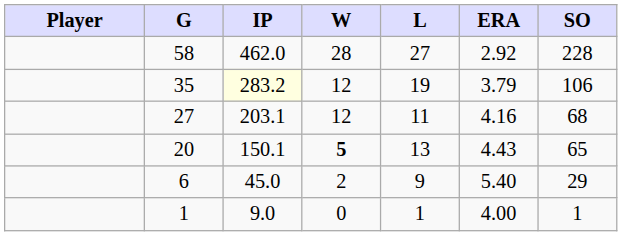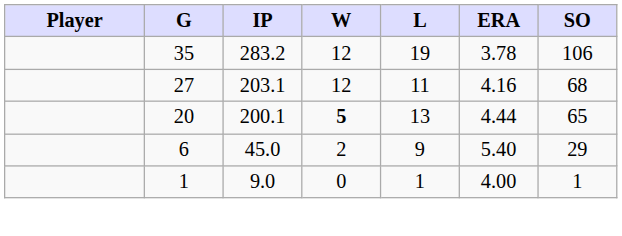 <table class="wikitable sortable">
 <tr>
 <th style="background:#ddf; width:16%;">Player</th>
 <th style="background:#ddf; width:9%;">G</th>
 <th style="background:#ddf; width:9%;">IP</th>
 <th style="background:#ddf; width:9%;">W</th>
 <th style="background:#ddf; width:9%;">L</th>
 <th style="background:#ddf; width:9%;">ERA</th>
 <th style="background:#ddf; width:9%;">SO</th>
 </tr>
 <tr style="text-align:center;">
 <td></td>
-<td>58</td>
-<td>462.0</td>
-<td>28</td>
-<td>27</td>
-<td>2.92</td>
-<td>228</td>
-</tr>
-<tr style="text-align:center;">
-<td></td>
 <td>35</td>
-<td style="background: lightyellow;">283.2</td>
+<td>283.2</td>
 <td>12</td>
 <td>19</td>
-<td>3.79</td>
+<td>3.78</td>
 <td>106</td>
 </tr>
 <tr style="text-align:center;">
 <td></td>
 <td>27</td>
 <td>203.1</td>
 <td>12</td>
 <td>11</td>
 <td>4.16</td>
 <td>68</td>
 </tr>
 <tr style="text-align:center;">
 <td></td>
 <td>20</td>
-<td>150.1</td>
+<td>200.1</td>
 <td><strong>5</strong></td>
 <td>13</td>
-<td>4.43</td>
+<td>4.44</td>
 <td>65</td>
 </tr>
 <tr style="text-align:center;">
 <td></td>
 <td>6</td>
 <td>45.0</td>
 <td>2</td>
 <td>9</td>
 <td>5.40</td>
 <td>29</td>
 </tr>
 <tr style="text-align:center;">
 <td></td>
 <td>1</td>
 <td>9.0</td>
 <td>0</td>
 <td>1</td>
 <td>4.00</td>
 <td>1</td>
 </tr>
 </table>
